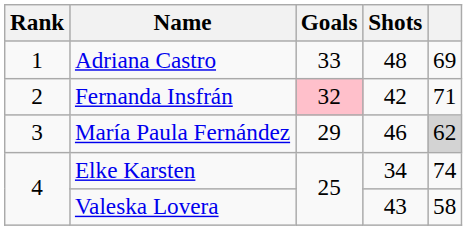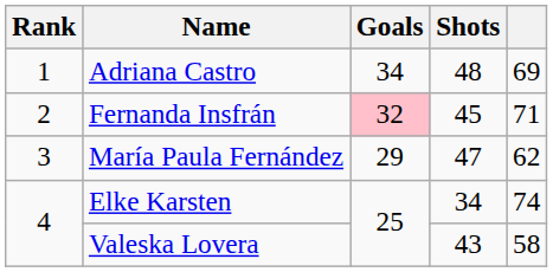 <table class="wikitable sortable" style="text-align: center;">
 <tr>
 <th>Rank</th>
 <th>Name</th>
 <th>Goals</th>
 <th>Shots</th>
 <th></th>
 </tr>
 <tr>
 <td>1</td>
 <td align=left> <a href='#'>Adriana Castro</a></td>
-<td>33</td>
+<td>34</td>
 <td>48</td>
 <td>69</td>
 </tr>
 <tr>
 <td>2</td>
 <td align=left> <a href='#'>Fernanda Insfrán</a></td>
 <td style="background: pink;">32</td>
-<td>42</td>
+<td>45</td>
 <td>71</td>
 </tr>
 <tr>
 <td>3</td>
 <td align=left> <a href='#'>María Paula Fernández</a></td>
 <td>29</td>
-<td>46</td>
-<td style="background: lightgrey;">62</td>
+<td>47</td>
+<td>62</td>
 </tr>
 <tr>
 <td rowspan=2>4</td>
 <td align=left> <a href='#'>Elke Karsten</a></td>
 <td rowspan=2>25</td>
 <td>34</td>
 <td>74</td>
 </tr>
 <tr>
 <td align=left> <a href='#'>Valeska Lovera</a></td>
 <td>43</td>
 <td>58</td>
 </tr>
 </table>
